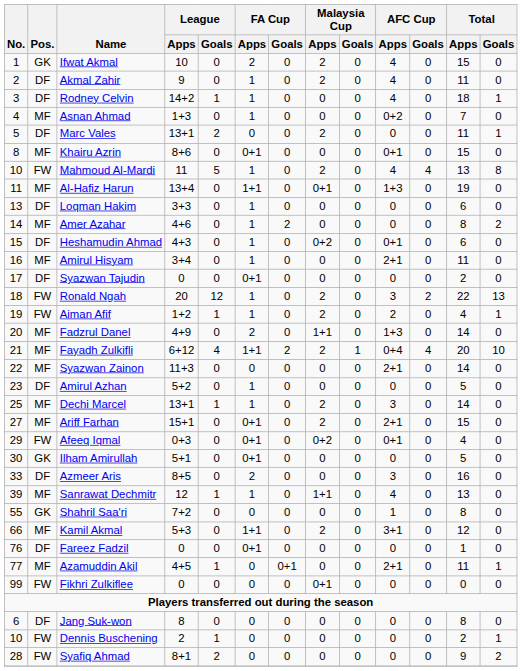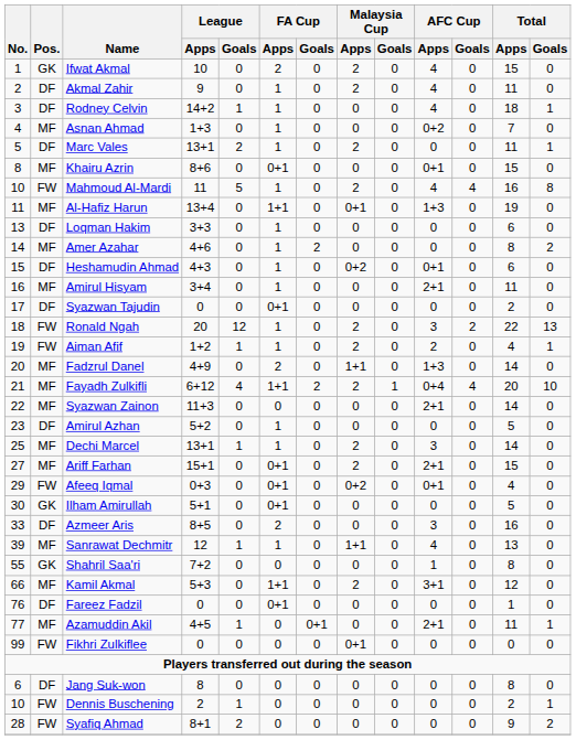 <table class="wikitable" style="text-align:center">
 <tr>
 <th rowspan="2" valign="bottom">No.</th>
 <th rowspan="2" valign="bottom">Pos.</th>
 <th rowspan="2" valign="bottom">Name</th>
 <th colspan="2" width="85">League</th>
 <th colspan="2" width="85">FA Cup</th>
 <th colspan="2" width="85">Malaysia Cup</th>
 <th colspan="2" width="85">AFC Cup</th>
 <th colspan="2" width="85">Total</th>
 </tr>
 <tr>
 <th>Apps</th>
 <th>Goals</th>
 <th>Apps</th>
 <th>Goals</th>
 <th>Apps</th>
 <th>Goals</th>
 <th>Apps</th>
 <th>Goals</th>
 <th>Apps</th>
 <th>Goals</th>
 </tr>
 <tr>
 <td>1</td>
 <td>GK</td>
 <td align="left"> <a href='#'>Ifwat Akmal</a></td>
 <td>10</td>
 <td>0</td>
 <td>2</td>
 <td>0</td>
 <td>2</td>
 <td>0</td>
 <td>4</td>
 <td>0</td>
 <td>15</td>
 <td>0</td>
 </tr>
 <tr>
 <td>2</td>
 <td>DF</td>
 <td align="left"> <a href='#'>Akmal Zahir</a></td>
 <td>9</td>
 <td>0</td>
 <td>1</td>
 <td>0</td>
 <td>2</td>
 <td>0</td>
 <td>4</td>
 <td>0</td>
 <td>11</td>
 <td>0</td>
 </tr>
 <tr>
 <td>3</td>
 <td>DF</td>
 <td align="left"> <a href='#'>Rodney Celvin</a></td>
 <td>14+2</td>
 <td>1</td>
 <td>1</td>
 <td>0</td>
 <td>0</td>
 <td>0</td>
 <td>4</td>
 <td>0</td>
 <td>18</td>
 <td>1</td>
 </tr>
 <tr>
 <td>4</td>
 <td>MF</td>
 <td align="left"> <a href='#'>Asnan Ahmad</a></td>
 <td>1+3</td>
 <td>0</td>
 <td>1</td>
 <td>0</td>
 <td>0</td>
 <td>0</td>
 <td>0+2</td>
 <td>0</td>
 <td>7</td>
 <td>0</td>
 </tr>
 <tr>
 <td>5</td>
 <td>DF</td>
 <td align="left"> <a href='#'>Marc Vales</a></td>
 <td>13+1</td>
 <td>2</td>
-<td>0</td>
+<td>1</td>
 <td>0</td>
 <td>2</td>
 <td>0</td>
 <td>0</td>
 <td>0</td>
 <td>11</td>
 <td>1</td>
 </tr>
 <tr>
 <td>8</td>
 <td>MF</td>
 <td align="left"> <a href='#'>Khairu Azrin</a></td>
 <td>8+6</td>
 <td>0</td>
 <td>0+1</td>
 <td>0</td>
 <td>0</td>
 <td>0</td>
 <td>0+1</td>
 <td>0</td>
 <td>15</td>
 <td>0</td>
 </tr>
 <tr>
 <td>10</td>
 <td>FW</td>
 <td align="left"> <a href='#'>Mahmoud Al-Mardi</a></td>
 <td>11</td>
 <td>5</td>
 <td>1</td>
 <td>0</td>
 <td>2</td>
 <td>0</td>
 <td>4</td>
 <td>4</td>
-<td>13</td>
+<td>16</td>
 <td>8</td>
 </tr>
 <tr>
 <td>11</td>
 <td>MF</td>
 <td align="left"> <a href='#'>Al-Hafiz Harun</a></td>
 <td>13+4</td>
 <td>0</td>
 <td>1+1</td>
 <td>0</td>
 <td>0+1</td>
 <td>0</td>
 <td>1+3</td>
 <td>0</td>
 <td>19</td>
 <td>0</td>
 </tr>
 <tr>
 <td>13</td>
 <td>DF</td>
 <td align="left"> <a href='#'>Loqman Hakim</a></td>
 <td>3+3</td>
 <td>0</td>
 <td>1</td>
 <td>0</td>
 <td>0</td>
 <td>0</td>
 <td>0</td>
 <td>0</td>
 <td>6</td>
 <td>0</td>
 </tr>
 <tr>
 <td>14</td>
 <td>MF</td>
 <td align="left"> <a href='#'>Amer Azahar</a></td>
 <td>4+6</td>
 <td>0</td>
 <td>1</td>
 <td>2</td>
 <td>0</td>
 <td>0</td>
 <td>0</td>
 <td>0</td>
 <td>8</td>
 <td>2</td>
 </tr>
 <tr>
 <td>15</td>
 <td>DF</td>
 <td align="left"> <a href='#'>Heshamudin Ahmad</a></td>
 <td>4+3</td>
 <td>0</td>
 <td>1</td>
 <td>0</td>
 <td>0+2</td>
 <td>0</td>
 <td>0+1</td>
 <td>0</td>
 <td>6</td>
 <td>0</td>
 </tr>
 <tr>
 <td>16</td>
 <td>MF</td>
 <td align="left"> <a href='#'>Amirul Hisyam</a></td>
 <td>3+4</td>
 <td>0</td>
 <td>1</td>
 <td>0</td>
 <td>0</td>
 <td>0</td>
 <td>2+1</td>
 <td>0</td>
 <td>11</td>
 <td>0</td>
 </tr>
 <tr>
 <td>17</td>
 <td>DF</td>
 <td align="left"> <a href='#'>Syazwan Tajudin</a></td>
 <td>0</td>
 <td>0</td>
 <td>0+1</td>
 <td>0</td>
 <td>0</td>
 <td>0</td>
 <td>0</td>
 <td>0</td>
 <td>2</td>
 <td>0</td>
 </tr>
 <tr>
 <td>18</td>
 <td>FW</td>
 <td align="left"> <a href='#'>Ronald Ngah</a></td>
 <td>20</td>
 <td>12</td>
 <td>1</td>
 <td>0</td>
 <td>2</td>
 <td>0</td>
 <td>3</td>
 <td>2</td>
 <td>22</td>
 <td>13</td>
 </tr>
 <tr>
 <td>19</td>
 <td>FW</td>
 <td align="left"> <a href='#'>Aiman Afif</a></td>
 <td>1+2</td>
 <td>1</td>
 <td>1</td>
 <td>0</td>
 <td>2</td>
 <td>0</td>
 <td>2</td>
 <td>0</td>
 <td>4</td>
 <td>1</td>
 </tr>
 <tr>
 <td>20</td>
 <td>MF</td>
 <td align="left"> <a href='#'>Fadzrul Danel</a></td>
 <td>4+9</td>
 <td>0</td>
 <td>2</td>
 <td>0</td>
 <td>1+1</td>
 <td>0</td>
 <td>1+3</td>
 <td>0</td>
 <td>14</td>
 <td>0</td>
 </tr>
 <tr>
 <td>21</td>
 <td>MF</td>
 <td align="left"> <a href='#'>Fayadh Zulkifli</a></td>
 <td>6+12</td>
 <td>4</td>
 <td>1+1</td>
 <td>2</td>
 <td>2</td>
 <td>1</td>
 <td>0+4</td>
 <td>4</td>
 <td>20</td>
 <td>10</td>
 </tr>
 <tr>
 <td>22</td>
 <td>MF</td>
 <td align="left"> <a href='#'>Syazwan Zainon</a></td>
 <td>11+3</td>
 <td>0</td>
 <td>0</td>
 <td>0</td>
 <td>0</td>
 <td>0</td>
 <td>2+1</td>
 <td>0</td>
 <td>14</td>
 <td>0</td>
 </tr>
 <tr>
 <td>23</td>
 <td>DF</td>
 <td align="left"> <a href='#'>Amirul Azhan</a></td>
 <td>5+2</td>
 <td>0</td>
 <td>1</td>
 <td>0</td>
 <td>0</td>
 <td>0</td>
 <td>0</td>
 <td>0</td>
 <td>5</td>
 <td>0</td>
 </tr>
 <tr>
 <td>25</td>
 <td>MF</td>
 <td align="left"> <a href='#'>Dechi Marcel</a></td>
 <td>13+1</td>
 <td>1</td>
 <td>1</td>
 <td>0</td>
 <td>2</td>
 <td>0</td>
 <td>3</td>
 <td>0</td>
 <td>14</td>
 <td>0</td>
 </tr>
 <tr>
 <td>27</td>
 <td>MF</td>
 <td align="left"> <a href='#'>Ariff Farhan</a></td>
 <td>15+1</td>
 <td>0</td>
 <td>0+1</td>
 <td>0</td>
 <td>2</td>
 <td>0</td>
 <td>2+1</td>
 <td>0</td>
 <td>15</td>
 <td>0</td>
 </tr>
 <tr>
 <td>29</td>
 <td>FW</td>
 <td align="left"> <a href='#'>Afeeq Iqmal</a></td>
 <td>0+3</td>
 <td>0</td>
 <td>0+1</td>
 <td>0</td>
 <td>0+2</td>
 <td>0</td>
 <td>0+1</td>
 <td>0</td>
 <td>4</td>
 <td>0</td>
 </tr>
 <tr>
 <td>30</td>
 <td>GK</td>
 <td align="left"> <a href='#'>Ilham Amirullah</a></td>
 <td>5+1</td>
 <td>0</td>
 <td>0+1</td>
 <td>0</td>
 <td>0</td>
 <td>0</td>
 <td>0</td>
 <td>0</td>
 <td>5</td>
 <td>0</td>
 </tr>
 <tr>
 <td>33</td>
 <td>DF</td>
 <td align="left"> <a href='#'>Azmeer Aris</a></td>
 <td>8+5</td>
 <td>0</td>
 <td>2</td>
 <td>0</td>
 <td>0</td>
 <td>0</td>
 <td>3</td>
 <td>0</td>
 <td>16</td>
 <td>0</td>
 </tr>
 <tr>
 <td>39</td>
 <td>MF</td>
 <td align="left"> <a href='#'>Sanrawat Dechmitr</a></td>
 <td>12</td>
 <td>1</td>
 <td>1</td>
 <td>0</td>
 <td>1+1</td>
 <td>0</td>
 <td>4</td>
 <td>0</td>
 <td>13</td>
 <td>0</td>
 </tr>
 <tr>
 <td>55</td>
 <td>GK</td>
 <td align="left"> <a href='#'>Shahril Saa'ri</a></td>
 <td>7+2</td>
 <td>0</td>
 <td>0</td>
 <td>0</td>
 <td>0</td>
 <td>0</td>
 <td>1</td>
 <td>0</td>
 <td>8</td>
 <td>0</td>
 </tr>
 <tr>
 <td>66</td>
 <td>MF</td>
 <td align="left"> <a href='#'>Kamil Akmal</a></td>
 <td>5+3</td>
 <td>0</td>
 <td>1+1</td>
 <td>0</td>
 <td>2</td>
 <td>0</td>
 <td>3+1</td>
 <td>0</td>
 <td>12</td>
 <td>0</td>
 </tr>
 <tr>
 <td>76</td>
 <td>DF</td>
 <td align="left"> <a href='#'>Fareez Fadzil</a></td>
 <td>0</td>
 <td>0</td>
 <td>0+1</td>
 <td>0</td>
 <td>0</td>
 <td>0</td>
 <td>0</td>
 <td>0</td>
 <td>1</td>
 <td>0</td>
 </tr>
 <tr>
 <td>77</td>
 <td>MF</td>
 <td align="left"> <a href='#'>Azamuddin Akil</a></td>
 <td>4+5</td>
 <td>1</td>
 <td>0</td>
 <td>0+1</td>
 <td>0</td>
 <td>0</td>
 <td>2+1</td>
 <td>0</td>
 <td>11</td>
 <td>1</td>
 </tr>
 <tr>
 <td>99</td>
 <td>FW</td>
 <td align="left"> <a href='#'>Fikhri Zulkiflee</a></td>
 <td>0</td>
 <td>0</td>
 <td>0</td>
 <td>0</td>
 <td>0+1</td>
 <td>0</td>
 <td>0</td>
 <td>0</td>
 <td>0</td>
 <td>0</td>
 </tr>
 <tr>
 <td colspan="15"><strong>Players transferred out during the season</strong></td>
 </tr>
 <tr>
 <td>6</td>
 <td>DF</td>
 <td align="left"> <a href='#'>Jang Suk-won</a></td>
 <td>8</td>
 <td>0</td>
 <td>0</td>
 <td>0</td>
 <td>0</td>
 <td>0</td>
 <td>0</td>
 <td>0</td>
 <td>8</td>
 <td>0</td>
 </tr>
 <tr>
 <td>10</td>
 <td>FW</td>
 <td align="left"> <a href='#'>Dennis Buschening</a></td>
 <td>2</td>
 <td>1</td>
 <td>0</td>
 <td>0</td>
 <td>0</td>
 <td>0</td>
 <td>0</td>
 <td>0</td>
 <td>2</td>
 <td>1</td>
 </tr>
 <tr>
 <td>28</td>
 <td>FW</td>
 <td align="left"> <a href='#'>Syafiq Ahmad</a></td>
 <td>8+1</td>
 <td>2</td>
 <td>0</td>
 <td>0</td>
 <td>0</td>
 <td>0</td>
 <td>0</td>
 <td>0</td>
 <td>9</td>
 <td>2</td>
 </tr>
 <tr>
 </tr>
 </table>
